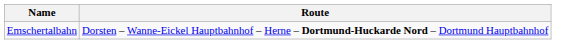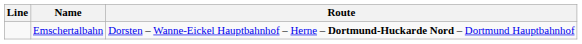 <table class="wikitable">
 <tr>
+<th>Line</th>
 <th>Name</th>
 <th>Route</th>
 </tr>
 <tr>
+<td></td>
 <td><a href='#'>Emschertalbahn</a></td>
 <td><a href='#'>Dorsten</a> – <a href='#'>Wanne-Eickel Hauptbahnhof</a> – <a href='#'>Herne</a> – <strong>Dortmund-Huckarde Nord</strong> – <a href='#'>Dortmund Hauptbahnhof</a></td>
 </tr>
 </table>
